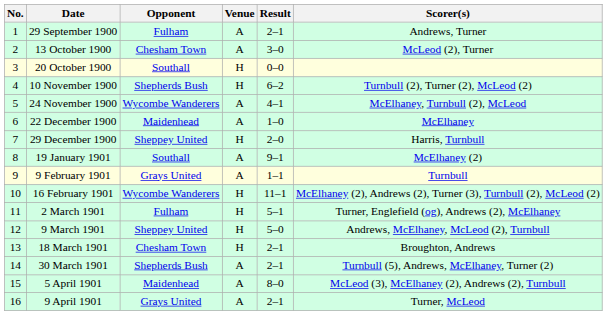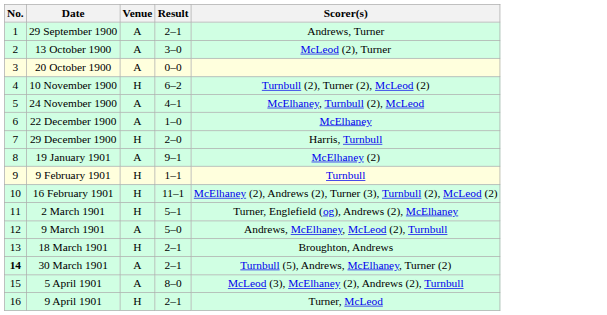 <table class="wikitable sortable" style="text-align:center;">
 <tr>
 <th>No.</th>
 <th>Date</th>
-<th>Opponent</th>
 <th>Venue</th>
 <th>Result</th>
 <th>Scorer(s)</th>
 </tr>
 <tr style="background:#d0ffe3;">
 <td>1</td>
 <td>29 September 1900</td>
-<td><a href='#'>Fulham</a></td>
 <td>A</td>
 <td>2–1</td>
 <td>Andrews, Turner</td>
 </tr>
 <tr style="background:#d0ffe3;">
 <td>2</td>
 <td>13 October 1900</td>
-<td><a href='#'>Chesham Town</a></td>
 <td>A</td>
 <td>3–0</td>
 <td><a href='#'>McLeod</a> (2), Turner</td>
 </tr>
 <tr style="background:#ffd;">
 <td>3</td>
 <td>20 October 1900</td>
-<td><a href='#'>Southall</a></td>
-<td>H</td>
+<td>A</td>
 <td>0–0</td>
 <td></td>
 </tr>
 <tr style="background:#d0ffe3;">
 <td>4</td>
 <td>10 November 1900</td>
-<td><a href='#'>Shepherds Bush</a></td>
 <td>H</td>
 <td>6–2</td>
 <td><a href='#'>Turnbull</a> (2), Turner (2), <a href='#'>McLeod</a> (2)</td>
 </tr>
 <tr style="background:#d0ffe3;">
 <td>5</td>
 <td>24 November 1900</td>
-<td><a href='#'>Wycombe Wanderers</a></td>
 <td>A</td>
 <td>4–1</td>
 <td><a href='#'>McElhaney</a>, <a href='#'>Turnbull</a> (2), <a href='#'>McLeod</a></td>
 </tr>
 <tr style="background:#d0ffe3;">
 <td>6</td>
 <td>22 December 1900</td>
-<td><a href='#'>Maidenhead</a></td>
 <td>A</td>
 <td>1–0</td>
 <td><a href='#'>McElhaney</a></td>
 </tr>
 <tr style="background:#d0ffe3;">
 <td>7</td>
 <td>29 December 1900</td>
-<td><a href='#'>Sheppey United</a></td>
 <td>H</td>
 <td>2–0</td>
 <td>Harris, <a href='#'>Turnbull</a></td>
 </tr>
 <tr style="background:#d0ffe3;">
 <td>8</td>
 <td>19 January 1901</td>
-<td><a href='#'>Southall</a></td>
 <td>A</td>
 <td>9–1</td>
 <td><a href='#'>McElhaney</a> (2)</td>
 </tr>
 <tr style="background:#ffd;">
 <td>9</td>
 <td>9 February 1901</td>
-<td><a href='#'>Grays United</a></td>
-<td>A</td>
+<td>H</td>
 <td>1–1</td>
 <td><a href='#'>Turnbull</a></td>
 </tr>
 <tr style="background:#d0ffe3;">
 <td>10</td>
 <td>16 February 1901</td>
-<td><a href='#'>Wycombe Wanderers</a></td>
 <td>H</td>
 <td>11–1</td>
 <td><a href='#'>McElhaney</a> (2), Andrews (2), Turner (3), <a href='#'>Turnbull</a> (2), <a href='#'>McLeod</a> (2)</td>
 </tr>
 <tr style="background:#d0ffe3;">
 <td>11</td>
 <td>2 March 1901</td>
-<td><a href='#'>Fulham</a></td>
 <td>H</td>
 <td>5–1</td>
 <td>Turner, Englefield (<a href='#'>og</a>), Andrews (2), <a href='#'>McElhaney</a></td>
 </tr>
 <tr style="background:#d0ffe3;">
 <td>12</td>
 <td>9 March 1901</td>
-<td><a href='#'>Sheppey United</a></td>
-<td>H</td>
+<td>A</td>
 <td>5–0</td>
 <td>Andrews, <a href='#'>McElhaney</a>, <a href='#'>McLeod</a> (2), <a href='#'>Turnbull</a></td>
 </tr>
 <tr style="background:#d0ffe3;">
 <td>13</td>
 <td>18 March 1901</td>
-<td><a href='#'>Chesham Town</a></td>
 <td>H</td>
 <td>2–1</td>
 <td>Broughton, Andrews</td>
 </tr>
 <tr style="background:#d0ffe3;">
-<td>14</td>
+<td><strong>14</strong></td>
 <td>30 March 1901</td>
-<td><a href='#'>Shepherds Bush</a></td>
 <td>A</td>
 <td>2–1</td>
 <td><a href='#'>Turnbull</a> (5), Andrews, <a href='#'>McElhaney</a>, Turner (2)</td>
 </tr>
 <tr style="background:#d0ffe3;">
 <td>15</td>
 <td>5 April 1901</td>
-<td><a href='#'>Maidenhead</a></td>
 <td>A</td>
 <td>8–0</td>
 <td><a href='#'>McLeod</a> (3), <a href='#'>McElhaney</a> (2), Andrews (2), <a href='#'>Turnbull</a></td>
 </tr>
 <tr style="background:#d0ffe3;">
 <td>16</td>
 <td>9 April 1901</td>
-<td><a href='#'>Grays United</a></td>
-<td>A</td>
+<td>H</td>
 <td>2–1</td>
 <td>Turner, <a href='#'>McLeod</a></td>
 </tr>
 </table>
